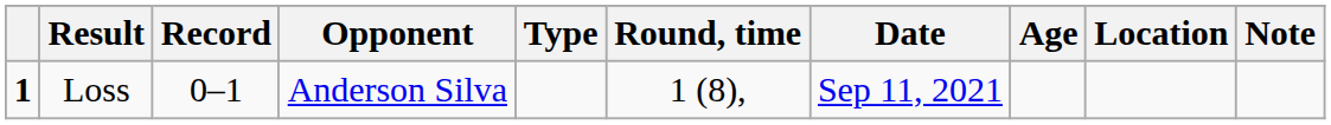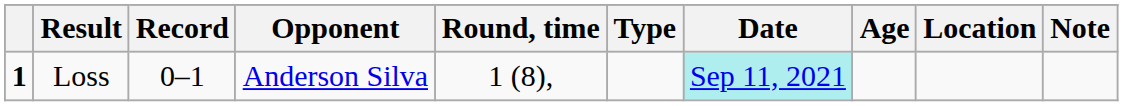 <table class="wikitable" style="text-align:center">
 <tr>
 <th></th>
 <th>Result</th>
 <th>Record</th>
 <th>Opponent</th>
+<th>Round, time</th>
 <th>Type</th>
-<th>Round, time</th>
 <th>Date</th>
 <th>Age</th>
 <th>Location</th>
 <th>Note</th>
 </tr>
 <tr>
 <td><strong>1</strong></td>
 <td>Loss</td>
 <td>0–1</td>
 <td style="text-align:left;"><a href='#'>Anderson Silva</a></td>
+<td>1 (8), </td>
 <td></td>
-<td>1 (8), </td>
-<td><a href='#'>Sep 11, 2021</a></td>
+<td style="background: paleturquoise;"><a href='#'>Sep 11, 2021</a></td>
 <td style="text-align:left;"></td>
 <td style="text-align:left;"></td>
 <td></td>
 </tr>
 </table>
